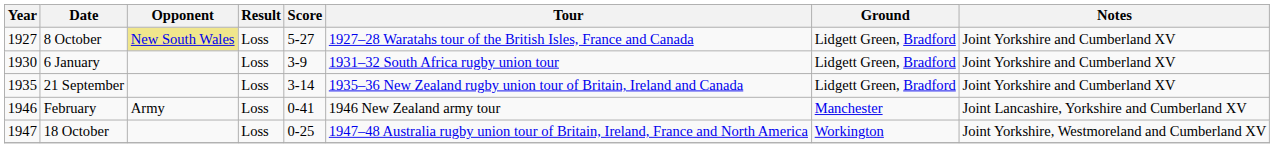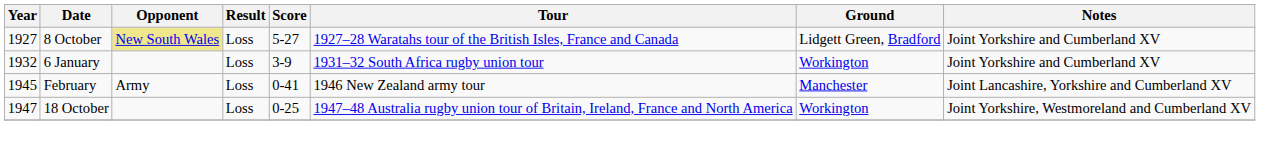 <table class="sortable wikitable plainrowheaders">
 <tr>
 <th>Year</th>
 <th>Date</th>
 <th>Opponent</th>
 <th>Result</th>
 <th>Score</th>
 <th>Tour</th>
 <th>Ground</th>
 <th>Notes</th>
 </tr>
 <tr>
 <td>1927</td>
 <td>8 October</td>
 <td style="background: khaki;"> <a href='#'>New South Wales</a></td>
 <td>Loss</td>
 <td>5-27</td>
 <td><a href='#'>1927–28 Waratahs tour of the British Isles, France and Canada</a></td>
 <td>Lidgett Green, <a href='#'>Bradford</a></td>
 <td>Joint Yorkshire and Cumberland XV</td>
 </tr>
 <tr>
-<td>1930</td>
+<td>1932</td>
 <td>6 January</td>
 <td></td>
 <td>Loss</td>
 <td>3-9</td>
 <td><a href='#'>1931–32 South Africa rugby union tour</a></td>
-<td>Lidgett Green, <a href='#'>Bradford</a></td>
+<td><a href='#'>Workington</a></td>
 <td>Joint Yorkshire and Cumberland XV</td>
 </tr>
 <tr>
-<td>1935</td>
-<td>21 September</td>
-<td></td>
-<td>Loss</td>
-<td>3-14</td>
-<td><a href='#'>1935–36 New Zealand rugby union tour of Britain, Ireland and Canada</a></td>
-<td>Lidgett Green, <a href='#'>Bradford</a></td>
-<td>Joint Yorkshire and Cumberland XV</td>
-</tr>
-<tr>
-<td>1946</td>
+<td>1945</td>
 <td>February</td>
 <td> Army</td>
 <td>Loss</td>
 <td>0-41</td>
 <td>1946 New Zealand army tour</td>
 <td><a href='#'>Manchester</a></td>
 <td>Joint Lancashire, Yorkshire and Cumberland XV</td>
 </tr>
 <tr>
 <td>1947</td>
 <td>18 October</td>
 <td></td>
 <td>Loss</td>
 <td>0-25</td>
 <td><a href='#'>1947–48 Australia rugby union tour of Britain, Ireland, France and North America</a></td>
 <td><a href='#'>Workington</a></td>
 <td>Joint Yorkshire, Westmoreland and Cumberland XV</td>
 </tr>
 <tr>
 </tr>
 </table>
